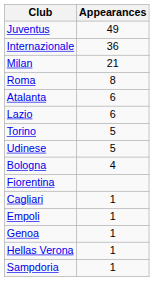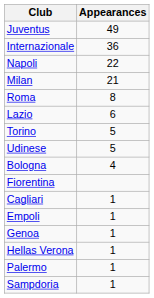 <table class="sortable wikitable">
 <tr>
 <th>Club</th>
 <th>Appearances</th>
 </tr>
 <tr>
 <td><a href='#'>Juventus</a></td>
 <td align=center>49</td>
 </tr>
 <tr>
 <td><a href='#'>Internazionale</a></td>
 <td align=center>36</td>
 </tr>
 <tr>
+<td><a href='#'>Napoli</a></td>
+<td align=center>22</td>
+</tr>
+<tr>
 <td><a href='#'>Milan</a></td>
 <td align=center>21</td>
 </tr>
 <tr>
 <td><a href='#'>Roma</a></td>
 <td align=center>8</td>
-</tr>
-<tr>
-<td><a href='#'>Atalanta</a></td>
-<td align=center>6</td>
 </tr>
 <tr>
 <td><a href='#'>Lazio</a></td>
 <td align=center>6</td>
 </tr>
 <tr>
 <td><a href='#'>Torino</a></td>
 <td align="center">5</td>
 </tr>
 <tr>
 <td><a href='#'>Udinese</a></td>
 <td align=center>5</td>
 </tr>
 <tr>
 <td><a href='#'>Bologna</a></td>
 <td align=center>4</td>
 </tr>
 <tr>
 <td><a href='#'>Fiorentina</a></td>
 <td></td>
 </tr>
 <tr>
 <td><a href='#'>Cagliari</a></td>
 <td align=center>1</td>
 </tr>
 <tr>
 <td><a href='#'>Empoli</a></td>
 <td align=center>1</td>
 </tr>
 <tr>
 <td><a href='#'>Genoa</a></td>
 <td align=center>1</td>
 </tr>
 <tr>
 <td><a href='#'>Hellas Verona</a></td>
 <td align=center>1</td>
 </tr>
 <tr>
+<td><a href='#'>Palermo</a></td>
+<td align=center>1</td>
+</tr>
+<tr>
 <td><a href='#'>Sampdoria</a></td>
 <td align=center>1</td>
 </tr>
 </table>
